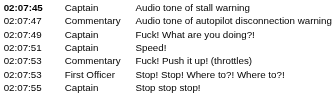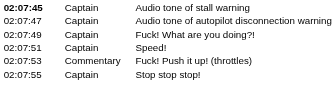 <table align="center" style="border:none;" cellpadding="1">
 <tr>
 <th style="width:6.0em;"></th>
 <th style="width:7.0em;"></th>
 <th style="width:37.0em;"></th>
 </tr>
 <tr style="vertical-align:top;">
 <td><strong>02:07:45</strong></td>
 <td>Captain</td>
 <td>Audio tone of stall warning</td>
 </tr>
 <tr style="vertical-align:top;">
 <td>02:07:47</td>
-<td>Commentary</td>
+<td>Captain</td>
 <td>Audio tone of autopilot disconnection warning</td>
 </tr>
 <tr style="vertical-align:top;">
 <td>02:07:49</td>
 <td>Captain</td>
 <td>Fuck! What are you doing?!</td>
 </tr>
 <tr style="vertical-align:top;">
 <td>02:07:51</td>
 <td>Captain</td>
 <td>Speed!</td>
 </tr>
 <tr style="vertical-align:top;">
 <td>02:07:53</td>
 <td>Commentary</td>
 <td>Fuck! Push it up! (throttles)</td>
 </tr>
 <tr style="vertical-align:top;">
-<td>02:07:53</td>
-<td>First Officer</td>
-<td>Stop! Stop! Where to?! Where to?!</td>
-</tr>
-<tr style="vertical-align:top;">
 <td>02:07:55</td>
 <td>Captain</td>
 <td>Stop stop stop!</td>
 </tr>
 </table>
